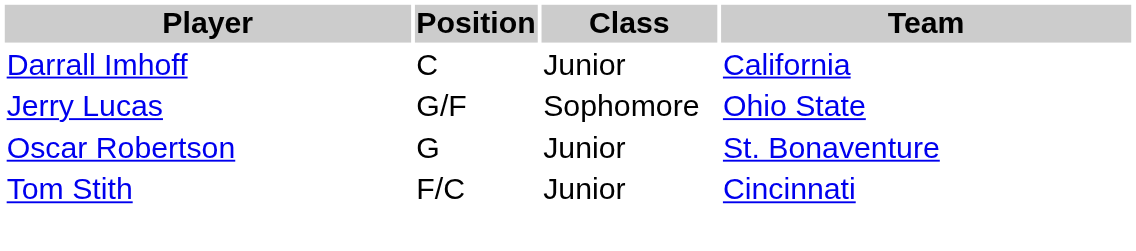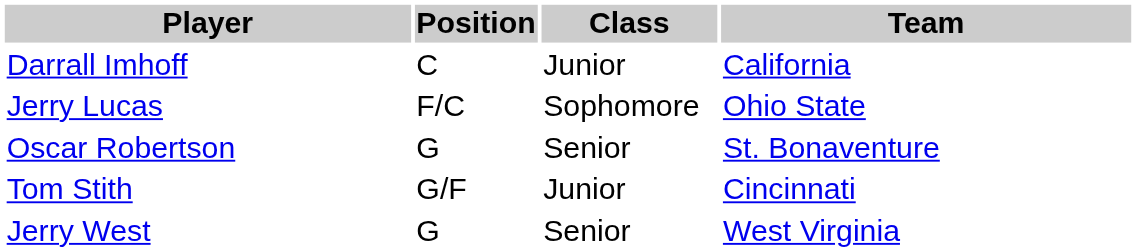 <table style="width:600px" "border:'1' 'solid' 'gray'">
 <tr>
 <th bgcolor="#CCCCCC" style="width:40%">Player</th>
 <th bgcolor="#CCCCCC" style="width:4%">Position</th>
 <th bgcolor="#CCCCCC" style="width:16%">Class</th>
 <th bgcolor="#CCCCCC" style="width:40%">Team</th>
 </tr>
 <tr>
 <td><a href='#'>Darrall Imhoff</a></td>
 <td>C</td>
 <td>Junior</td>
 <td><a href='#'>California</a></td>
 </tr>
 <tr>
 <td><a href='#'>Jerry Lucas</a></td>
-<td>G/F</td>
+<td>F/C</td>
 <td>Sophomore</td>
 <td><a href='#'>Ohio State</a></td>
 </tr>
 <tr>
 <td><a href='#'>Oscar Robertson</a></td>
 <td>G</td>
-<td>Junior</td>
+<td>Senior</td>
 <td><a href='#'>St. Bonaventure</a></td>
 </tr>
 <tr>
 <td><a href='#'>Tom Stith</a></td>
-<td>F/C</td>
+<td>G/F</td>
 <td>Junior</td>
 <td><a href='#'>Cincinnati</a></td>
 </tr>
+<tr>
+<td><a href='#'>Jerry West</a></td>
+<td>G</td>
+<td>Senior</td>
+<td><a href='#'>West Virginia</a></td>
+</tr>
 </table>
